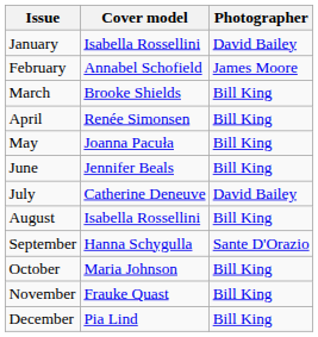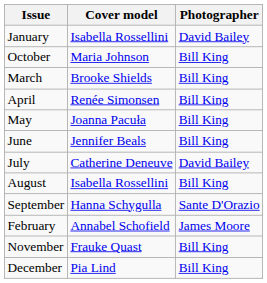 <table class="sortable wikitable">
 <tr>
 <th>Issue</th>
 <th>Cover model</th>
 <th>Photographer</th>
 </tr>
 <tr>
 <td>January</td>
 <td><a href='#'>Isabella Rossellini</a></td>
 <td><a href='#'>David Bailey</a></td>
 </tr>
 <tr>
-<td>February</td>
-<td><a href='#'>Annabel Schofield</a></td>
-<td><a href='#'>James Moore</a></td>
+<td>October</td>
+<td><a href='#'>Maria Johnson</a></td>
+<td><a href='#'>Bill King</a></td>
 </tr>
 <tr>
 <td>March</td>
 <td><a href='#'>Brooke Shields</a></td>
 <td><a href='#'>Bill King</a></td>
 </tr>
 <tr>
 <td>April</td>
 <td><a href='#'>Renée Simonsen</a></td>
 <td><a href='#'>Bill King</a></td>
 </tr>
 <tr>
 <td>May</td>
 <td><a href='#'>Joanna Pacuła</a></td>
 <td><a href='#'>Bill King</a></td>
 </tr>
 <tr>
 <td>June</td>
 <td><a href='#'>Jennifer Beals</a></td>
 <td><a href='#'>Bill King</a></td>
 </tr>
 <tr>
 <td>July</td>
 <td><a href='#'>Catherine Deneuve</a></td>
 <td><a href='#'>David Bailey</a></td>
 </tr>
 <tr>
 <td>August</td>
 <td><a href='#'>Isabella Rossellini</a></td>
 <td><a href='#'>Bill King</a></td>
 </tr>
 <tr>
 <td>September</td>
 <td><a href='#'>Hanna Schygulla</a></td>
 <td><a href='#'>Sante D'Orazio</a></td>
 </tr>
 <tr>
-<td>October</td>
-<td><a href='#'>Maria Johnson</a></td>
-<td><a href='#'>Bill King</a></td>
+<td>February</td>
+<td><a href='#'>Annabel Schofield</a></td>
+<td><a href='#'>James Moore</a></td>
 </tr>
 <tr>
 <td>November</td>
 <td><a href='#'>Frauke Quast</a></td>
 <td><a href='#'>Bill King</a></td>
 </tr>
 <tr>
 <td>December</td>
 <td><a href='#'>Pia Lind</a></td>
 <td><a href='#'>Bill King</a></td>
 </tr>
 </table>
